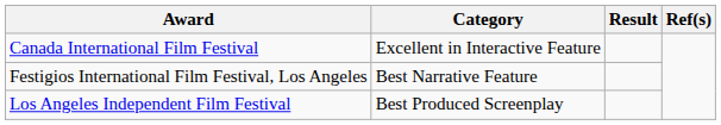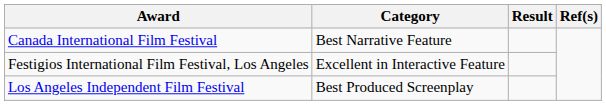 <table class="wikitable">
 <tr>
 <th>Award</th>
 <th>Category</th>
 <th>Result</th>
 <th>Ref(s)</th>
 </tr>
 <tr>
 <td><a href='#'>Canada International Film Festival</a></td>
-<td>Excellent in Interactive Feature</td>
+<td>Best Narrative Feature</td>
 <td></td>
 <td rowspan="3"></td>
 </tr>
 <tr>
 <td>Festigios International Film Festival, Los Angeles</td>
-<td>Best Narrative Feature</td>
+<td>Excellent in Interactive Feature</td>
 <td></td>
 </tr>
 <tr>
 <td><a href='#'>Los Angeles Independent Film Festival</a></td>
 <td>Best Produced Screenplay</td>
 <td></td>
 </tr>
 </table>
